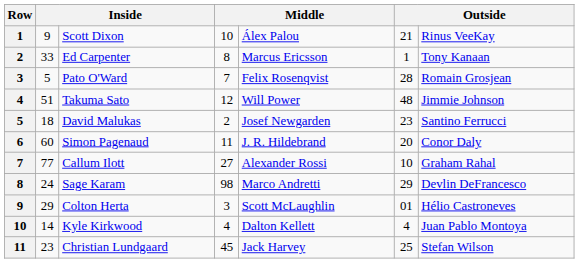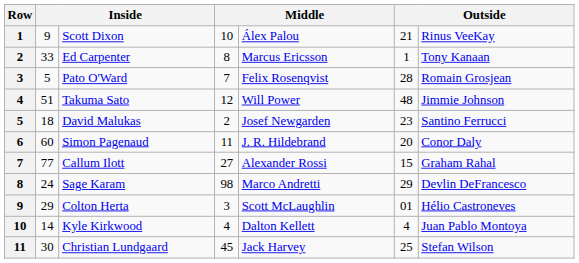 <table class="wikitable" style="font-size: 90%;">
 <tr>
 <th>Row</th>
 <th colspan=2 width="195">Inside</th>
 <th colspan=2 width="195">Middle</th>
 <th colspan=2 width="195">Outside</th>
 </tr>
 <tr>
 <th>1</th>
 <td align="center" width="20">9</td>
 <td> <a href='#'>Scott Dixon</a> </td>
 <td align="center" width="20">10</td>
 <td> <a href='#'>Álex Palou</a></td>
 <td align="center" width="20">21</td>
 <td> <a href='#'>Rinus VeeKay</a></td>
 </tr>
 <tr>
 <th>2</th>
 <td align="center" width="20">33</td>
 <td> <a href='#'>Ed Carpenter</a></td>
 <td align="center" width="20">8</td>
 <td> <a href='#'>Marcus Ericsson</a></td>
 <td align="center" width="20">1</td>
 <td> <a href='#'>Tony Kanaan</a> </td>
 </tr>
 <tr>
 <th>3</th>
 <td align="center" width="20">5</td>
 <td> <a href='#'>Pato O'Ward</a></td>
 <td align="center" width="20">7</td>
 <td> <a href='#'>Felix Rosenqvist</a></td>
 <td align="center" width="20">28</td>
 <td> <a href='#'>Romain Grosjean</a> </td>
 </tr>
 <tr>
 <th>4</th>
 <td align="center" width="20">51</td>
 <td> <a href='#'>Takuma Sato</a> </td>
 <td align="center" width="20">12</td>
 <td> <a href='#'>Will Power</a> </td>
 <td align="center" width="20">48</td>
 <td> <a href='#'>Jimmie Johnson</a> </td>
 </tr>
 <tr>
 <th>5</th>
 <td align="center" width="20">18</td>
 <td> <a href='#'>David Malukas</a> </td>
 <td align="center" width="20">2</td>
 <td> <a href='#'>Josef Newgarden</a></td>
 <td align="center" width="20">23</td>
 <td> <a href='#'>Santino Ferrucci</a></td>
 </tr>
 <tr>
 <th>6</th>
 <td align="center" width="20">60</td>
 <td> <a href='#'>Simon Pagenaud</a> </td>
 <td align="center" width="20">11</td>
 <td> <a href='#'>J. R. Hildebrand</a></td>
 <td align="center" width="20">20</td>
 <td> <a href='#'>Conor Daly</a></td>
 </tr>
 <tr>
 <th>7</th>
 <td align="center" width="20">77</td>
 <td> <a href='#'>Callum Ilott</a> </td>
 <td align="center" width="20">27</td>
 <td> <a href='#'>Alexander Rossi</a> </td>
-<td align="center" width="20">10</td>
+<td align="center" width="20">15</td>
 <td> <a href='#'>Graham Rahal</a></td>
 </tr>
 <tr>
 <th>8</th>
 <td align="center" width="20">24</td>
 <td> <a href='#'>Sage Karam</a></td>
 <td align="center" width="20">98</td>
 <td> <a href='#'>Marco Andretti</a></td>
 <td align="center" width="20">29</td>
 <td> <a href='#'>Devlin DeFrancesco</a> </td>
 </tr>
 <tr>
 <th>9</th>
 <td align="center" width="20">29</td>
 <td> <a href='#'>Colton Herta</a></td>
 <td align="center" width="20">3</td>
 <td> <a href='#'>Scott McLaughlin</a></td>
 <td align="center" width="20">01</td>
 <td> <a href='#'>Hélio Castroneves</a> </td>
 </tr>
 <tr>
 <th>10</th>
 <td align="center" width="20">14</td>
 <td> <a href='#'>Kyle Kirkwood</a> </td>
 <td align="center" width="20">4</td>
 <td> <a href='#'>Dalton Kellett</a></td>
 <td align="center" width="20">4</td>
 <td> <a href='#'>Juan Pablo Montoya</a> </td>
 </tr>
 <tr>
 <th>11</th>
-<td align="center" width="20">23</td>
+<td align="center" width="20">30</td>
 <td> <a href='#'>Christian Lundgaard</a> </td>
 <td align="center" width="20">45</td>
 <td> <a href='#'>Jack Harvey</a></td>
 <td align="center" width="20">25</td>
 <td> <a href='#'>Stefan Wilson</a></td>
 </tr>
 </table>
